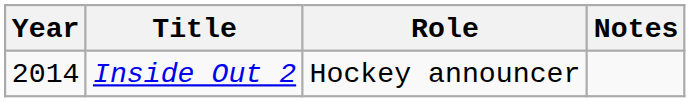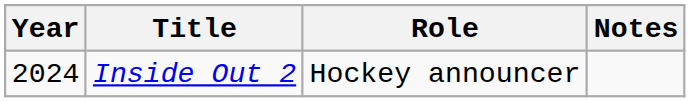 <table class="wikitable sortable">
 <tr>
 <th>Year</th>
 <th>Title</th>
 <th>Role</th>
 <th>Notes</th>
 </tr>
 <tr>
-<td>2014</td>
+<td>2024</td>
 <td><em> <a href='#'>Inside Out 2</a>  </em></td>
 <td>Hockey announcer</td>
 <td></td>
 </tr>
 </table>
